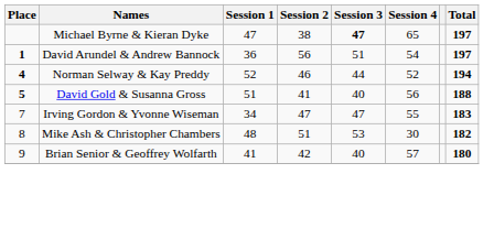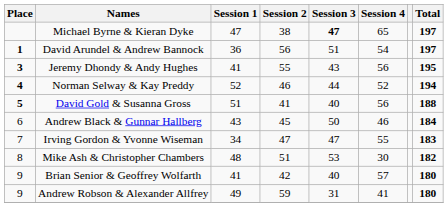 <table class="wikitable" style="text-align:center;">
 <tr>
 <th>Place</th>
 <th>Names</th>
 <th>Session 1</th>
 <th>Session 2</th>
 <th>Session 3</th>
 <th>Session 4</th>
 <th></th>
 <th>Total</th>
 </tr>
 <tr>
 <td></td>
 <td>Michael Byrne & Kieran Dyke</td>
 <td>47</td>
 <td>38</td>
 <td><strong>47</strong></td>
 <td>65</td>
 <td></td>
 <td><strong>197</strong></td>
 </tr>
 <tr>
 <td><strong>1</strong></td>
 <td>David Arundel & Andrew Bannock</td>
 <td>36</td>
 <td>56</td>
 <td>51</td>
 <td>54</td>
 <td></td>
 <td><strong>197</strong></td>
 </tr>
 <tr>
+<td><strong>3</strong></td>
+<td>Jeremy Dhondy & Andy Hughes</td>
+<td>41</td>
+<td>55</td>
+<td>43</td>
+<td>56</td>
+<td></td>
+<td><strong>195</strong></td>
+</tr>
+<tr>
 <td><strong>4</strong></td>
 <td>Norman Selway & Kay Preddy</td>
 <td>52</td>
 <td>46</td>
 <td>44</td>
 <td>52</td>
 <td></td>
 <td><strong>194</strong></td>
 </tr>
 <tr>
 <td><strong>5</strong></td>
 <td><a href='#'>David Gold</a> & Susanna Gross</td>
 <td>51</td>
 <td>41</td>
 <td>40</td>
 <td>56</td>
 <td></td>
 <td><strong>188</strong></td>
+</tr>
+<tr>
+<td>6</td>
+<td>Andrew Black & <a href='#'>Gunnar Hallberg</a></td>
+<td>43</td>
+<td>45</td>
+<td>50</td>
+<td>46</td>
+<td></td>
+<td><strong>184</strong></td>
 </tr>
 <tr>
 <td>7</td>
 <td>Irving Gordon & Yvonne Wiseman</td>
 <td>34</td>
 <td>47</td>
 <td>47</td>
 <td>55</td>
 <td></td>
 <td><strong>183</strong></td>
 </tr>
 <tr>
 <td>8</td>
 <td>Mike Ash & Christopher Chambers</td>
 <td>48</td>
 <td>51</td>
 <td>53</td>
 <td>30</td>
 <td></td>
 <td><strong>182</strong></td>
 </tr>
 <tr>
 <td>9</td>
 <td>Brian Senior & Geoffrey Wolfarth</td>
 <td>41</td>
 <td>42</td>
 <td>40</td>
 <td>57</td>
 <td></td>
 <td><strong>180</strong></td>
 </tr>
 <tr>
+<td>9</td>
+<td>Andrew Robson & Alexander Allfrey</td>
+<td>49</td>
+<td>59</td>
+<td>31</td>
+<td>41</td>
+<td></td>
+<td><strong>180</strong></td>
+</tr>
+<tr>
 </tr>
 </table>
